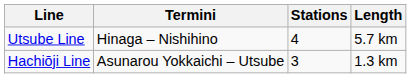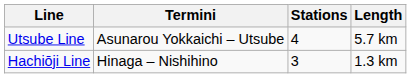 <table class="wikitable">
 <tr>
 <th>Line</th>
 <th>Termini</th>
 <th>Stations</th>
 <th>Length</th>
 </tr>
 <tr>
 <td><a href='#'>Utsube Line</a></td>
-<td>Hinaga – Nishihino</td>
+<td>Asunarou Yokkaichi – Utsube</td>
 <td>4</td>
 <td>5.7 km</td>
 </tr>
 <tr>
 <td><a href='#'>Hachiōji Line</a></td>
-<td>Asunarou Yokkaichi – Utsube</td>
+<td>Hinaga – Nishihino</td>
 <td>3</td>
 <td>1.3 km</td>
 </tr>
 </table>
